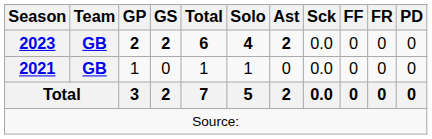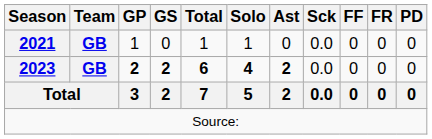 <table class="wikitable" style="text-align: center;">
 <tr>
 <th>Season</th>
 <th>Team</th>
 <th>GP</th>
 <th>GS</th>
 <th>Total</th>
 <th>Solo</th>
 <th>Ast</th>
 <th>Sck</th>
 <th>FF</th>
 <th>FR</th>
 <th>PD</th>
 </tr>
 <tr>
+<th><a href='#'>2021</a></th>
+<th><a href='#'>GB</a></th>
+<td>1</td>
+<td>0</td>
+<td>1</td>
+<td>1</td>
+<td>0</td>
+<td>0.0</td>
+<td>0</td>
+<td>0</td>
+<td>0</td>
+</tr>
+<tr>
 <th><a href='#'>2023</a></th>
 <th><a href='#'>GB</a></th>
 <td><strong>2</strong></td>
 <td><strong>2</strong></td>
 <td><strong>6</strong></td>
 <td><strong>4</strong></td>
 <td><strong>2</strong></td>
-<td>0.0</td>
-<td>0</td>
-<td>0</td>
-<td>0</td>
-</tr>
-<tr>
-<th><a href='#'>2021</a></th>
-<th><a href='#'>GB</a></th>
-<td>1</td>
-<td>0</td>
-<td>1</td>
-<td>1</td>
-<td>0</td>
 <td>0.0</td>
 <td>0</td>
 <td>0</td>
 <td>0</td>
 </tr>
 <tr>
 <th colspan="2">Total</th>
 <th>3</th>
 <th>2</th>
 <th>7</th>
 <th>5</th>
 <th>2</th>
 <th>0.0</th>
 <th>0</th>
 <th>0</th>
 <th>0</th>
 </tr>
 <tr>
 <td colspan="11"><small>Source: </small></td>
 </tr>
 </table>
